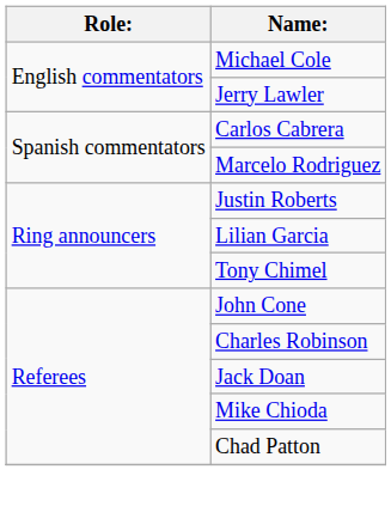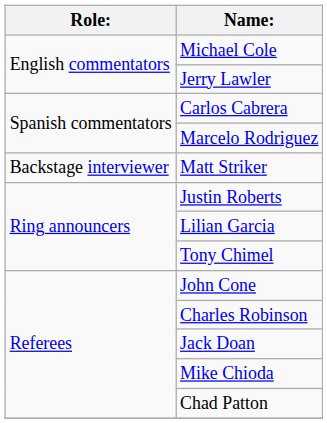 <table class=wikitable style="font-size:90%; margin: 0.5em 0 0.5em 1em; float: right; clear: right;">
 <tr>
 <th>Role:</th>
 <th>Name:</th>
 </tr>
 <tr>
 <td rowspan=2>English <a href='#'>commentators</a></td>
 <td><a href='#'>Michael Cole</a></td>
 </tr>
 <tr>
 <td><a href='#'>Jerry Lawler</a></td>
 </tr>
 <tr>
 <td rowspan=2>Spanish commentators</td>
 <td><a href='#'>Carlos Cabrera</a></td>
 </tr>
 <tr>
 <td><a href='#'>Marcelo Rodriguez</a></td>
+</tr>
+<tr>
+<td>Backstage <a href='#'>interviewer</a></td>
+<td><a href='#'>Matt Striker</a></td>
 </tr>
 <tr>
 <td rowspan=3><a href='#'>Ring announcers</a></td>
 <td><a href='#'>Justin Roberts</a></td>
 </tr>
 <tr>
 <td><a href='#'>Lilian Garcia</a></td>
 </tr>
 <tr>
 <td><a href='#'>Tony Chimel</a></td>
 </tr>
 <tr>
 <td rowspan=5><a href='#'>Referees</a></td>
 <td><a href='#'>John Cone</a></td>
 </tr>
 <tr>
 <td><a href='#'>Charles Robinson</a></td>
 </tr>
 <tr>
 <td><a href='#'>Jack Doan</a></td>
 </tr>
 <tr>
 <td><a href='#'>Mike Chioda</a></td>
 </tr>
 <tr>
 <td>Chad Patton</td>
 </tr>
 <tr>
 </tr>
 </table>
